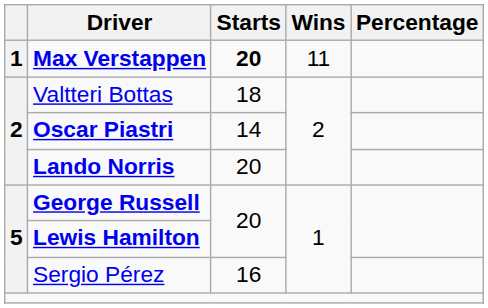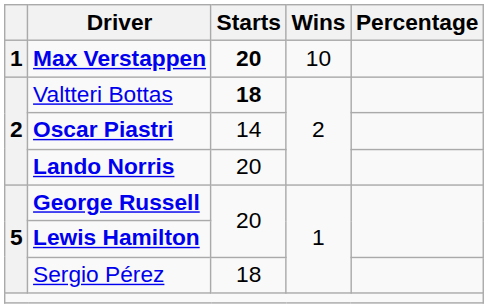 <table class="wikitable" style="text-align:center">
 <tr>
 <th></th>
 <th>Driver</th>
 <th>Starts</th>
 <th>Wins</th>
 <th>Percentage</th>
 </tr>
 <tr>
 <th>1</th>
 <td align=left> <strong><a href='#'>Max Verstappen</a></strong></td>
 <td><strong>20</strong></td>
-<td>11</td>
+<td>10</td>
 <td></td>
 </tr>
 <tr>
 <th rowspan=3>2</th>
 <td align=left> <a href='#'>Valtteri Bottas</a></td>
-<td>18</td>
+<td><strong>18</strong></td>
 <td rowspan=3>2</td>
 <td></td>
 </tr>
 <tr>
 <td align=left> <strong><a href='#'>Oscar Piastri</a></strong></td>
 <td>14</td>
 <td></td>
 </tr>
 <tr>
 <td align=left> <strong><a href='#'>Lando Norris</a></strong></td>
 <td>20</td>
 <td></td>
 </tr>
 <tr>
 <th rowspan="3">5</th>
 <td align=left> <strong><a href='#'>George Russell</a></strong></td>
 <td rowspan="2">20</td>
 <td rowspan="3">1</td>
 <td rowspan="2"></td>
 </tr>
 <tr>
 <td align=left> <strong><a href='#'>Lewis Hamilton</a></strong></td>
 </tr>
 <tr>
 <td align=left> <a href='#'>Sergio Pérez</a></td>
-<td>16</td>
+<td>18</td>
 <td></td>
 </tr>
 <tr>
 <td colspan=5></td>
 </tr>
 </table>
